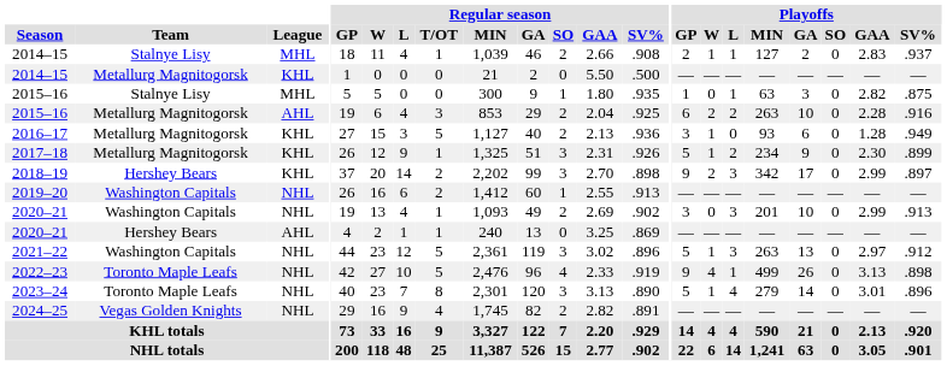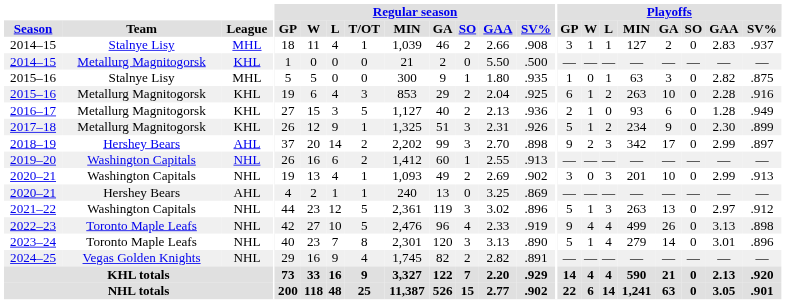 <table border="0" cellpadding="1" cellspacing="0" style="text-align:center; width:75%;">
 <tr bgcolor="#e0e0e0">
 <th colspan="3" bgcolor="#ffffff"></th>
 <th rowspan="100" bgcolor="#ffffff"></th>
 <th colspan="9" bgcolor="#e0e0e0"><a href='#'>Regular season</a></th>
 <th rowspan="100" bgcolor="#ffffff"></th>
 <th colspan="8" bgcolor="#e0e0e0"><a href='#'>Playoffs</a></th>
 </tr>
 <tr bgcolor="#e0e0e0">
 <th><a href='#'>Season</a></th>
 <th>Team</th>
 <th>League</th>
 <th>GP</th>
 <th>W</th>
 <th>L</th>
 <th>T/OT</th>
 <th>MIN</th>
 <th>GA</th>
 <th><a href='#'>SO</a></th>
 <th><a href='#'>GAA</a></th>
 <th><a href='#'>SV%</a></th>
 <th>GP</th>
 <th>W</th>
 <th>L</th>
 <th>MIN</th>
 <th>GA</th>
 <th>SO</th>
 <th>GAA</th>
 <th>SV%</th>
 </tr>
 <tr>
 <td>2014–15</td>
 <td><a href='#'>Stalnye Lisy</a></td>
 <td><a href='#'>MHL</a></td>
 <td>18</td>
 <td>11</td>
 <td>4</td>
 <td>1</td>
 <td>1,039</td>
 <td>46</td>
 <td>2</td>
 <td>2.66</td>
 <td>.908</td>
-<td>2</td>
+<td>3</td>
 <td>1</td>
 <td>1</td>
 <td>127</td>
 <td>2</td>
 <td>0</td>
 <td>2.83</td>
 <td>.937</td>
 </tr>
 <tr bgcolor="#f0f0f0">
 <td><a href='#'>2014–15</a></td>
 <td><a href='#'>Metallurg Magnitogorsk</a></td>
 <td><a href='#'>KHL</a></td>
 <td>1</td>
 <td>0</td>
 <td>0</td>
 <td>0</td>
 <td>21</td>
 <td>2</td>
 <td>0</td>
 <td>5.50</td>
 <td>.500</td>
 <td>—</td>
 <td>—</td>
 <td>—</td>
 <td>—</td>
 <td>—</td>
 <td>—</td>
 <td>—</td>
 <td>—</td>
 </tr>
 <tr>
 <td>2015–16</td>
 <td>Stalnye Lisy</td>
 <td>MHL</td>
 <td>5</td>
 <td>5</td>
 <td>0</td>
 <td>0</td>
 <td>300</td>
 <td>9</td>
 <td>1</td>
 <td>1.80</td>
 <td>.935</td>
 <td>1</td>
 <td>0</td>
 <td>1</td>
 <td>63</td>
 <td>3</td>
 <td>0</td>
 <td>2.82</td>
 <td>.875</td>
 </tr>
 <tr bgcolor="#f0f0f0">
 <td><a href='#'>2015–16</a></td>
 <td>Metallurg Magnitogorsk</td>
-<td><a href='#'>AHL</a></td>
+<td>KHL</td>
 <td>19</td>
 <td>6</td>
 <td>4</td>
 <td>3</td>
 <td>853</td>
 <td>29</td>
 <td>2</td>
 <td>2.04</td>
 <td>.925</td>
 <td>6</td>
-<td>2</td>
+<td>1</td>
 <td>2</td>
 <td>263</td>
 <td>10</td>
 <td>0</td>
 <td>2.28</td>
 <td>.916</td>
 </tr>
 <tr>
 <td><a href='#'>2016–17</a></td>
 <td>Metallurg Magnitogorsk</td>
 <td>KHL</td>
 <td>27</td>
 <td>15</td>
 <td>3</td>
 <td>5</td>
 <td>1,127</td>
 <td>40</td>
 <td>2</td>
 <td>2.13</td>
 <td>.936</td>
-<td>3</td>
+<td>2</td>
 <td>1</td>
 <td>0</td>
 <td>93</td>
 <td>6</td>
 <td>0</td>
 <td>1.28</td>
 <td>.949</td>
 </tr>
 <tr bgcolor="#f0f0f0">
 <td><a href='#'>2017–18</a></td>
 <td>Metallurg Magnitogorsk</td>
 <td>KHL</td>
 <td>26</td>
 <td>12</td>
 <td>9</td>
 <td>1</td>
 <td>1,325</td>
 <td>51</td>
 <td>3</td>
 <td>2.31</td>
 <td>.926</td>
 <td>5</td>
 <td>1</td>
 <td>2</td>
 <td>234</td>
 <td>9</td>
 <td>0</td>
 <td>2.30</td>
 <td>.899</td>
 </tr>
 <tr>
 <td><a href='#'>2018–19</a></td>
 <td><a href='#'>Hershey Bears</a></td>
-<td>KHL</td>
+<td><a href='#'>AHL</a></td>
 <td>37</td>
 <td>20</td>
 <td>14</td>
 <td>2</td>
 <td>2,202</td>
 <td>99</td>
 <td>3</td>
 <td>2.70</td>
 <td>.898</td>
 <td>9</td>
 <td>2</td>
 <td>3</td>
 <td>342</td>
 <td>17</td>
 <td>0</td>
 <td>2.99</td>
 <td>.897</td>
 </tr>
 <tr bgcolor="#f0f0f0">
 <td><a href='#'>2019–20</a></td>
 <td><a href='#'>Washington Capitals</a></td>
 <td><a href='#'>NHL</a></td>
 <td>26</td>
 <td>16</td>
 <td>6</td>
 <td>2</td>
 <td>1,412</td>
 <td>60</td>
 <td>1</td>
 <td>2.55</td>
 <td>.913</td>
 <td>—</td>
 <td>—</td>
 <td>—</td>
 <td>—</td>
 <td>—</td>
 <td>—</td>
 <td>—</td>
 <td>—</td>
 </tr>
 <tr>
 <td><a href='#'>2020–21</a></td>
 <td>Washington Capitals</td>
 <td>NHL</td>
 <td>19</td>
 <td>13</td>
 <td>4</td>
 <td>1</td>
 <td>1,093</td>
 <td>49</td>
 <td>2</td>
 <td>2.69</td>
 <td>.902</td>
 <td>3</td>
 <td>0</td>
 <td>3</td>
 <td>201</td>
 <td>10</td>
 <td>0</td>
 <td>2.99</td>
 <td>.913</td>
 </tr>
 <tr bgcolor="#f0f0f0">
 <td><a href='#'>2020–21</a></td>
 <td>Hershey Bears</td>
 <td>AHL</td>
 <td>4</td>
 <td>2</td>
 <td>1</td>
 <td>1</td>
 <td>240</td>
 <td>13</td>
 <td>0</td>
 <td>3.25</td>
 <td>.869</td>
 <td>—</td>
 <td>—</td>
 <td>—</td>
 <td>—</td>
 <td>—</td>
 <td>—</td>
 <td>—</td>
 <td>—</td>
 </tr>
 <tr>
 <td><a href='#'>2021–22</a></td>
 <td>Washington Capitals</td>
 <td>NHL</td>
 <td>44</td>
 <td>23</td>
 <td>12</td>
 <td>5</td>
 <td>2,361</td>
 <td>119</td>
 <td>3</td>
 <td>3.02</td>
 <td>.896</td>
 <td>5</td>
 <td>1</td>
 <td>3</td>
 <td>263</td>
 <td>13</td>
 <td>0</td>
 <td>2.97</td>
 <td>.912</td>
 </tr>
 <tr bgcolor="#f0f0f0">
 <td><a href='#'>2022–23</a></td>
 <td><a href='#'>Toronto Maple Leafs</a></td>
 <td>NHL</td>
 <td>42</td>
 <td>27</td>
 <td>10</td>
 <td>5</td>
 <td>2,476</td>
 <td>96</td>
 <td>4</td>
 <td>2.33</td>
 <td>.919</td>
 <td>9</td>
 <td>4</td>
-<td>1</td>
+<td>4</td>
 <td>499</td>
 <td>26</td>
 <td>0</td>
 <td>3.13</td>
 <td>.898</td>
 </tr>
 <tr>
 <td><a href='#'>2023–24</a></td>
 <td>Toronto Maple Leafs</td>
 <td>NHL</td>
 <td>40</td>
 <td>23</td>
 <td>7</td>
 <td>8</td>
 <td>2,301</td>
 <td>120</td>
 <td>3</td>
 <td>3.13</td>
 <td>.890</td>
 <td>5</td>
 <td>1</td>
 <td>4</td>
 <td>279</td>
 <td>14</td>
 <td>0</td>
 <td>3.01</td>
 <td>.896</td>
 </tr>
 <tr bgcolor="#f0f0f0">
 <td><a href='#'>2024–25</a></td>
 <td><a href='#'>Vegas Golden Knights</a></td>
 <td>NHL</td>
 <td>29</td>
 <td>16</td>
 <td>9</td>
 <td>4</td>
 <td>1,745</td>
 <td>82</td>
 <td>2</td>
 <td>2.82</td>
 <td>.891</td>
 <td>—</td>
 <td>—</td>
 <td>—</td>
 <td>—</td>
 <td>—</td>
 <td>—</td>
 <td>—</td>
 <td>—</td>
 </tr>
 <tr bgcolor="#e0e0e0">
 <th colspan="3">KHL totals</th>
 <th>73</th>
 <th>33</th>
 <th>16</th>
 <th>9</th>
 <th>3,327</th>
 <th>122</th>
 <th>7</th>
 <th>2.20</th>
 <th>.929</th>
 <th>14</th>
 <th>4</th>
 <th>4</th>
 <th>590</th>
 <th>21</th>
 <th>0</th>
 <th>2.13</th>
 <th>.920</th>
 </tr>
 <tr bgcolor="#e0e0e0">
 <th colspan="3">NHL totals</th>
 <th>200</th>
 <th>118</th>
 <th>48</th>
 <th>25</th>
 <th>11,387</th>
 <th>526</th>
 <th>15</th>
 <th>2.77</th>
 <th>.902</th>
 <th>22</th>
 <th>6</th>
 <th>14</th>
 <th>1,241</th>
 <th>63</th>
 <th>0</th>
 <th>3.05</th>
 <th>.901</th>
 </tr>
 </table>
